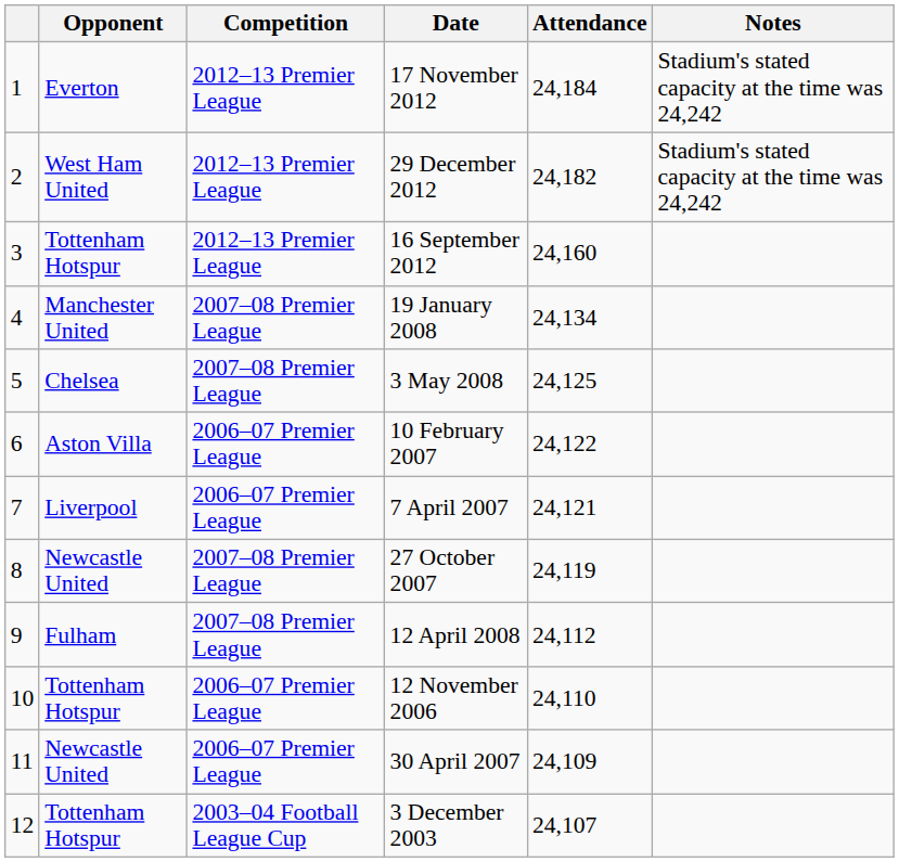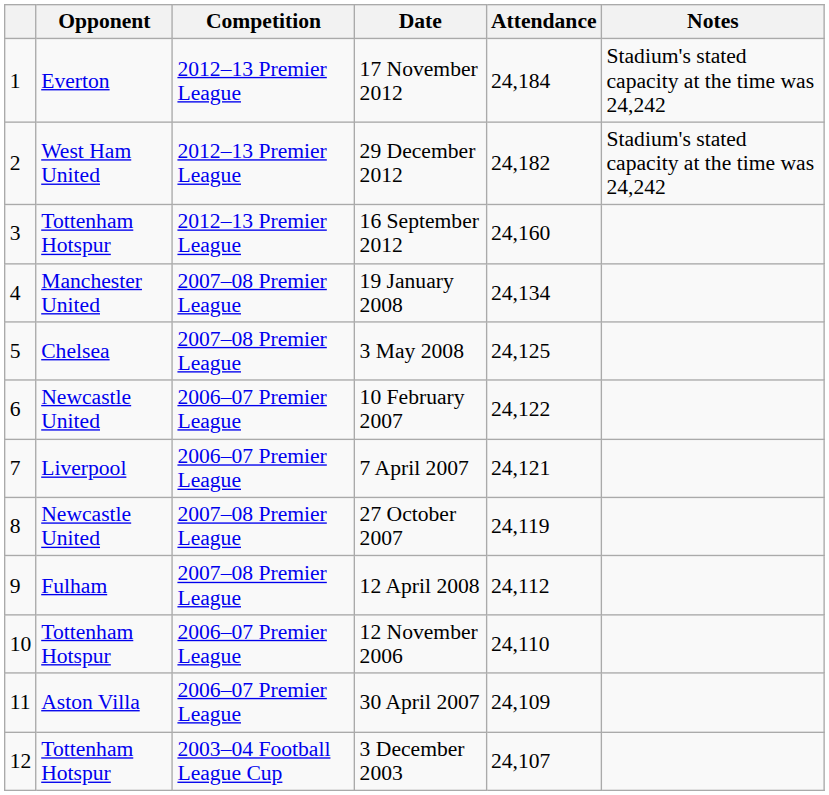 <table class="wikitable">
 <tr style="font-size:normal">
 <th class="unsortable"></th>
 <th>Opponent</th>
 <th>Competition</th>
 <th>Date</th>
 <th>Attendance</th>
 <th>Notes</th>
 </tr>
 <tr>
 <td>1</td>
 <td><a href='#'>Everton</a></td>
 <td><a href='#'>2012–13 Premier League</a></td>
 <td>17 November 2012</td>
 <td>24,184</td>
 <td>Stadium's stated capacity at the time was 24,242</td>
 </tr>
 <tr>
 <td>2</td>
 <td><a href='#'>West Ham United</a></td>
 <td><a href='#'>2012–13 Premier League</a></td>
 <td>29 December 2012</td>
 <td>24,182</td>
 <td>Stadium's stated capacity at the time was 24,242</td>
 </tr>
 <tr>
 <td>3</td>
 <td><a href='#'>Tottenham Hotspur</a></td>
 <td><a href='#'>2012–13 Premier League</a></td>
 <td>16 September 2012</td>
 <td>24,160</td>
 <td></td>
 </tr>
 <tr>
 <td>4</td>
 <td><a href='#'>Manchester United</a></td>
 <td><a href='#'>2007–08 Premier League</a></td>
 <td>19 January 2008</td>
 <td>24,134</td>
 <td></td>
 </tr>
 <tr>
 <td>5</td>
 <td><a href='#'>Chelsea</a></td>
 <td><a href='#'>2007–08 Premier League</a></td>
 <td>3 May 2008</td>
 <td>24,125</td>
 <td></td>
 </tr>
 <tr>
 <td>6</td>
-<td><a href='#'>Aston Villa</a></td>
+<td><a href='#'>Newcastle United</a></td>
 <td><a href='#'>2006–07 Premier League</a></td>
 <td>10 February 2007</td>
 <td>24,122</td>
 <td></td>
 </tr>
 <tr>
 <td>7</td>
 <td><a href='#'>Liverpool</a></td>
 <td><a href='#'>2006–07 Premier League</a></td>
 <td>7 April 2007</td>
 <td>24,121</td>
 <td></td>
 </tr>
 <tr>
 <td>8</td>
 <td><a href='#'>Newcastle United</a></td>
 <td><a href='#'>2007–08 Premier League</a></td>
 <td>27 October 2007</td>
 <td>24,119</td>
 <td></td>
 </tr>
 <tr>
 <td>9</td>
 <td><a href='#'>Fulham</a></td>
 <td><a href='#'>2007–08 Premier League</a></td>
 <td>12 April 2008</td>
 <td>24,112</td>
 <td></td>
 </tr>
 <tr>
 <td>10</td>
 <td><a href='#'>Tottenham Hotspur</a></td>
 <td><a href='#'>2006–07 Premier League</a></td>
 <td>12 November 2006</td>
 <td>24,110</td>
 <td></td>
 </tr>
 <tr>
 <td>11</td>
-<td><a href='#'>Newcastle United</a></td>
+<td><a href='#'>Aston Villa</a></td>
 <td><a href='#'>2006–07 Premier League</a></td>
 <td>30 April 2007</td>
 <td>24,109</td>
 <td></td>
 </tr>
 <tr>
 <td>12</td>
 <td><a href='#'>Tottenham Hotspur</a></td>
 <td><a href='#'>2003–04 Football League Cup</a></td>
 <td>3 December 2003</td>
 <td>24,107</td>
 <td></td>
 </tr>
 </table>
